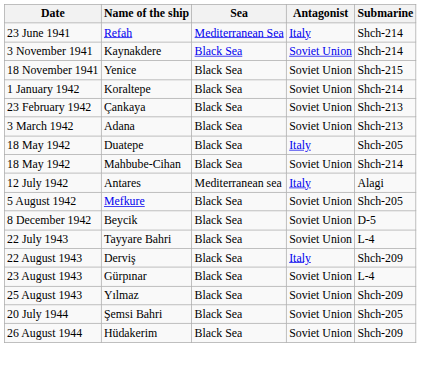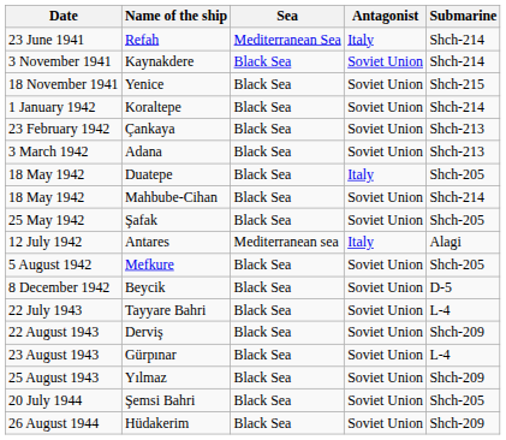 <table class="sortable wikitable">
 <tr>
 <th>Date</th>
 <th>Name of the ship</th>
 <th>Sea</th>
 <th>Antagonist</th>
 <th>Submarine</th>
 </tr>
 <tr>
 <td>23 June 1941</td>
 <td><a href='#'>Refah</a></td>
 <td><a href='#'>Mediterranean Sea</a></td>
 <td><a href='#'>Italy</a></td>
 <td>Shch-214</td>
 </tr>
 <tr>
 <td>3 November 1941</td>
 <td>Kaynakdere</td>
 <td><a href='#'>Black Sea</a></td>
 <td><a href='#'>Soviet Union</a></td>
 <td>Shch-214</td>
 </tr>
 <tr>
 <td>18 November 1941</td>
 <td>Yenice</td>
 <td>Black Sea</td>
 <td>Soviet Union</td>
 <td>Shch-215</td>
 </tr>
 <tr>
 <td>1 January 1942</td>
 <td>Koraltepe</td>
 <td>Black Sea</td>
 <td>Soviet Union</td>
 <td>Shch-214</td>
 </tr>
 <tr>
 <td>23 February 1942</td>
 <td>Çankaya</td>
 <td>Black Sea</td>
 <td>Soviet Union</td>
 <td>Shch-213</td>
 </tr>
 <tr>
 <td>3 March 1942</td>
 <td>Adana</td>
 <td>Black Sea</td>
 <td>Soviet Union</td>
 <td>Shch-213</td>
 </tr>
 <tr>
 <td>18 May 1942</td>
 <td>Duatepe</td>
 <td>Black Sea</td>
 <td><a href='#'>Italy</a></td>
 <td>Shch-205</td>
 </tr>
 <tr>
 <td>18 May 1942</td>
 <td>Mahbube-Cihan</td>
 <td>Black Sea</td>
 <td>Soviet Union</td>
 <td>Shch-214</td>
 </tr>
 <tr>
+<td>25 May 1942</td>
+<td>Şafak</td>
+<td>Black Sea</td>
+<td>Soviet Union</td>
+<td>Shch-205</td>
+</tr>
+<tr>
 <td>12 July 1942</td>
 <td>Antares</td>
 <td>Mediterranean sea</td>
 <td><a href='#'>Italy</a></td>
 <td>Alagi</td>
 </tr>
 <tr>
 <td>5 August 1942</td>
 <td><a href='#'>Mefkure</a></td>
 <td>Black Sea</td>
 <td>Soviet Union</td>
 <td>Shch-205</td>
 </tr>
 <tr>
 <td>8 December 1942</td>
 <td>Beycik</td>
 <td>Black Sea</td>
 <td>Soviet Union</td>
 <td>D-5</td>
 </tr>
 <tr>
 <td>22 July 1943</td>
 <td>Tayyare Bahri</td>
 <td>Black Sea</td>
 <td>Soviet Union</td>
 <td>L-4</td>
 </tr>
 <tr>
 <td>22 August 1943</td>
 <td>Derviş</td>
 <td>Black Sea</td>
-<td><a href='#'>Italy</a></td>
+<td>Soviet Union</td>
 <td>Shch-209</td>
 </tr>
 <tr>
 <td>23 August 1943</td>
 <td>Gürpınar</td>
 <td>Black Sea</td>
 <td>Soviet Union</td>
 <td>L-4</td>
 </tr>
 <tr>
 <td>25 August 1943</td>
 <td>Yılmaz</td>
 <td>Black Sea</td>
 <td>Soviet Union</td>
 <td>Shch-209</td>
 </tr>
 <tr>
 <td>20 July 1944</td>
 <td>Şemsi Bahri</td>
 <td>Black Sea</td>
 <td>Soviet Union</td>
 <td>Shch-205</td>
 </tr>
 <tr>
 <td>26 August 1944</td>
 <td>Hüdakerim</td>
 <td>Black Sea</td>
 <td>Soviet Union</td>
 <td>Shch-209</td>
 </tr>
 </table>
